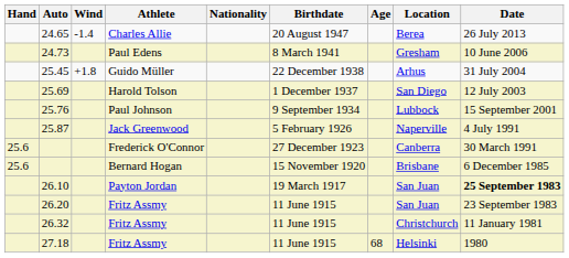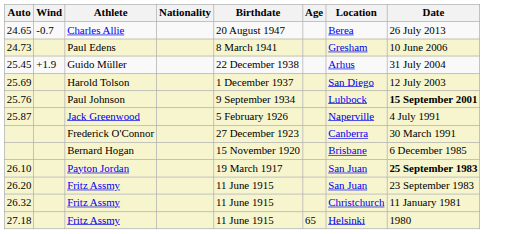 <table class="wikitable">
 <tr>
-<th>Hand</th>
 <th>Auto</th>
 <th>Wind</th>
 <th>Athlete</th>
 <th>Nationality</th>
 <th>Birthdate</th>
 <th>Age</th>
 <th>Location</th>
 <th>Date</th>
 </tr>
 <tr>
-<td></td>
 <td>24.65</td>
-<td>-1.4</td>
+<td>-0.7</td>
 <td><a href='#'>Charles Allie</a></td>
 <td></td>
 <td>20 August 1947</td>
 <td></td>
 <td><a href='#'>Berea</a></td>
 <td>26 July 2013</td>
 </tr>
 <tr bgcolor=#f6F5CE>
-<td></td>
 <td>24.73</td>
 <td></td>
 <td>Paul Edens</td>
 <td></td>
 <td>8 March 1941</td>
 <td></td>
 <td><a href='#'>Gresham</a></td>
 <td>10 June 2006</td>
 </tr>
 <tr>
-<td></td>
 <td>25.45</td>
-<td>+1.8</td>
+<td>+1.9</td>
 <td>Guido Müller</td>
 <td></td>
 <td>22 December 1938</td>
 <td></td>
 <td><a href='#'>Arhus</a></td>
 <td>31 July 2004</td>
 </tr>
 <tr bgcolor=#f6F5CE>
-<td></td>
 <td>25.69</td>
 <td></td>
 <td>Harold Tolson</td>
 <td></td>
 <td>1 December 1937</td>
 <td></td>
 <td><a href='#'>San Diego</a></td>
 <td>12 July 2003</td>
 </tr>
 <tr bgcolor=#f6F5CE>
-<td></td>
 <td>25.76</td>
 <td></td>
 <td>Paul Johnson</td>
 <td></td>
 <td>9 September 1934</td>
 <td></td>
 <td><a href='#'>Lubbock</a></td>
-<td>15 September 2001</td>
+<td><strong>15 September 2001</strong></td>
 </tr>
 <tr bgcolor=#f6F5CE>
-<td></td>
 <td>25.87</td>
 <td></td>
 <td><a href='#'>Jack Greenwood</a></td>
 <td></td>
 <td>5 February 1926</td>
 <td></td>
 <td><a href='#'>Naperville</a></td>
 <td>4 July 1991</td>
 </tr>
 <tr bgcolor=#f6F5CE>
-<td>25.6</td>
 <td></td>
 <td></td>
 <td>Frederick O'Connor</td>
 <td></td>
 <td>27 December 1923</td>
 <td></td>
 <td><a href='#'>Canberra</a></td>
 <td>30 March 1991</td>
 </tr>
 <tr bgcolor=#f6F5CE>
-<td>25.6</td>
 <td></td>
 <td></td>
 <td>Bernard Hogan</td>
 <td></td>
 <td>15 November 1920</td>
 <td></td>
 <td><a href='#'>Brisbane</a></td>
 <td>6 December 1985</td>
 </tr>
 <tr bgcolor=#f6F5CE>
-<td></td>
 <td>26.10</td>
 <td></td>
 <td><a href='#'>Payton Jordan</a></td>
 <td></td>
 <td>19 March 1917</td>
 <td></td>
 <td><a href='#'>San Juan</a></td>
 <td><strong>25 September 1983</strong></td>
 </tr>
 <tr bgcolor=#f6F5CE>
-<td></td>
 <td>26.20</td>
 <td></td>
 <td><a href='#'>Fritz Assmy</a></td>
 <td></td>
 <td>11 June 1915</td>
 <td></td>
 <td><a href='#'>San Juan</a></td>
 <td>23 September 1983</td>
 </tr>
 <tr bgcolor=#f6F5CE>
-<td></td>
 <td>26.32</td>
 <td></td>
 <td><a href='#'>Fritz Assmy</a></td>
 <td></td>
 <td>11 June 1915</td>
 <td></td>
 <td><a href='#'>Christchurch</a></td>
 <td>11 January 1981</td>
 </tr>
 <tr bgcolor=#f6F5CE>
-<td></td>
 <td>27.18</td>
 <td></td>
 <td><a href='#'>Fritz Assmy</a></td>
 <td></td>
 <td>11 June 1915</td>
-<td>68</td>
+<td>65</td>
 <td><a href='#'>Helsinki</a></td>
 <td>1980</td>
 </tr>
 </table>
